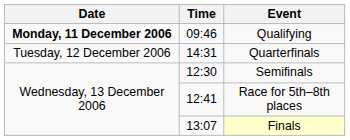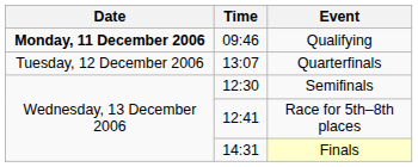 <table class = "wikitable" style="text-align:center;">
 <tr>
 <th width=220>Date</th>
 <th width=50>Time</th>
 <th width=150>Event</th>
 </tr>
 <tr>
 <td><strong>Monday, 11 December 2006</strong></td>
 <td>09:46</td>
 <td>Qualifying</td>
 </tr>
 <tr>
 <td>Tuesday, 12 December 2006</td>
-<td>14:31</td>
+<td>13:07</td>
 <td>Quarterfinals</td>
 </tr>
 <tr>
 <td rowspan=3>Wednesday, 13 December 2006</td>
 <td>12:30</td>
 <td>Semifinals</td>
 </tr>
 <tr>
 <td>12:41</td>
 <td>Race for 5th–8th places</td>
 </tr>
 <tr>
-<td>13:07</td>
+<td>14:31</td>
 <td bgcolor=ffffcc>Finals</td>
 </tr>
 </table>
